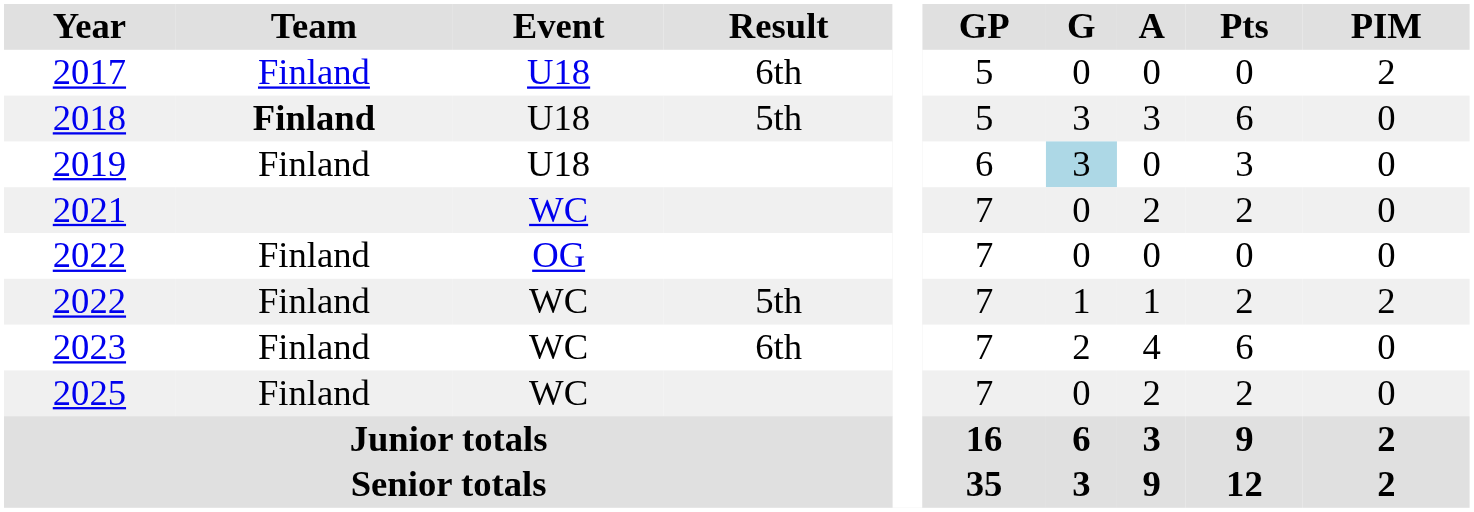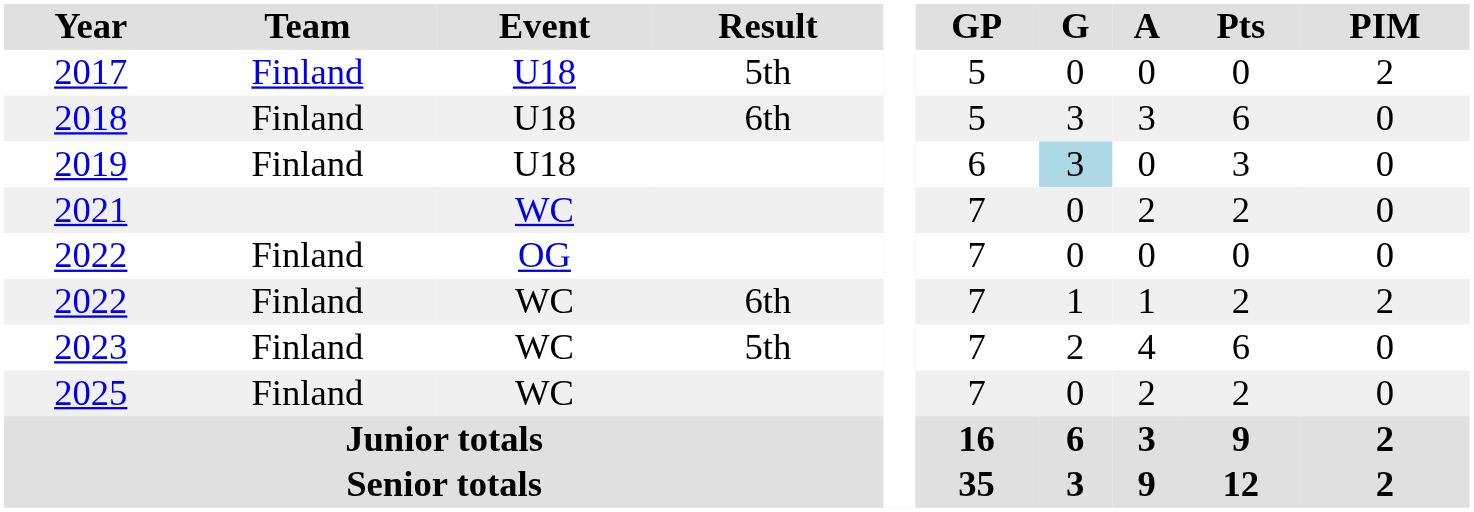 <table border="0" cellpadding="1" cellspacing="0" style="text-align:center; width:40em">
 <tr ALIGN="centre" bgcolor="#e0e0e0">
 <th>Year</th>
 <th>Team</th>
 <th>Event</th>
 <th>Result</th>
 <th rowspan="97" bgcolor="#ffffff"> </th>
 <th>GP</th>
 <th>G</th>
 <th>A</th>
 <th>Pts</th>
 <th>PIM</th>
 </tr>
 <tr>
 <td><a href='#'>2017</a></td>
 <td><a href='#'>Finland</a></td>
 <td><a href='#'>U18</a></td>
-<td>6th</td>
+<td>5th</td>
 <td>5</td>
 <td>0</td>
 <td>0</td>
 <td>0</td>
 <td>2</td>
 </tr>
 <tr bgcolor="#f0f0f0">
 <td><a href='#'>2018</a></td>
-<td><strong>Finland</strong></td>
+<td>Finland</td>
 <td>U18</td>
-<td>5th</td>
+<td>6th</td>
 <td>5</td>
 <td>3</td>
 <td>3</td>
 <td>6</td>
 <td>0</td>
 </tr>
 <tr>
 <td><a href='#'>2019</a></td>
 <td>Finland</td>
 <td>U18</td>
 <td></td>
 <td>6</td>
 <td style="background: lightblue;">3</td>
 <td>0</td>
 <td>3</td>
 <td>0</td>
 </tr>
 <tr bgcolor="#f0f0f0">
 <td><a href='#'>2021</a></td>
 <td></td>
 <td><a href='#'>WC</a></td>
 <td></td>
 <td>7</td>
 <td>0</td>
 <td>2</td>
 <td>2</td>
 <td>0</td>
 </tr>
 <tr>
 <td><a href='#'>2022</a></td>
 <td>Finland</td>
 <td><a href='#'>OG</a></td>
 <td></td>
 <td>7</td>
 <td>0</td>
 <td>0</td>
 <td>0</td>
 <td>0</td>
 </tr>
 <tr bgcolor="#f0f0f0">
 <td><a href='#'>2022</a></td>
 <td>Finland</td>
 <td>WC</td>
-<td>5th</td>
+<td>6th</td>
 <td>7</td>
 <td>1</td>
 <td>1</td>
 <td>2</td>
 <td>2</td>
 </tr>
 <tr>
 <td><a href='#'>2023</a></td>
 <td>Finland</td>
 <td>WC</td>
-<td>6th</td>
+<td>5th</td>
 <td>7</td>
 <td>2</td>
 <td>4</td>
 <td>6</td>
 <td>0</td>
 </tr>
 <tr bgcolor="#f0f0f0">
 <td><a href='#'>2025</a></td>
 <td>Finland</td>
 <td>WC</td>
 <td></td>
 <td>7</td>
 <td>0</td>
 <td>2</td>
 <td>2</td>
 <td>0</td>
 </tr>
 <tr bgcolor="#e0e0e0">
 <th colspan=4>Junior totals</th>
 <th>16</th>
 <th>6</th>
 <th>3</th>
 <th>9</th>
 <th>2</th>
 </tr>
 <tr bgcolor="#e0e0e0">
 <th colspan=4>Senior totals</th>
 <th>35</th>
 <th>3</th>
 <th>9</th>
 <th>12</th>
 <th>2</th>
 </tr>
 </table>
